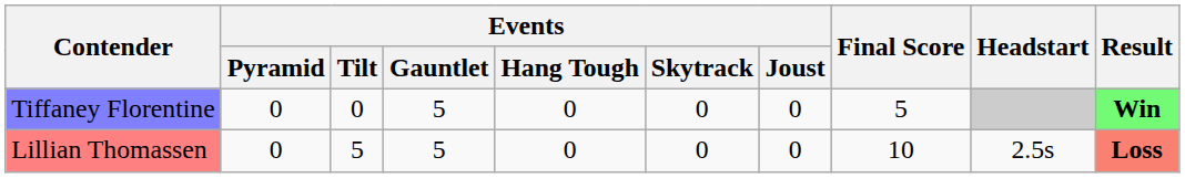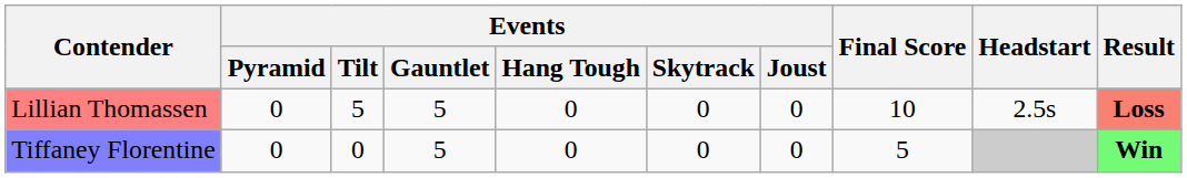 <table class="wikitable" style="text-align:center;">
 <tr>
 <th rowspan=2>Contender</th>
 <th colspan=6>Events</th>
 <th rowspan=2>Final Score</th>
 <th rowspan=2>Headstart</th>
 <th rowspan=2>Result</th>
 </tr>
 <tr>
 <th>Pyramid</th>
 <th>Tilt</th>
 <th>Gauntlet</th>
 <th>Hang Tough</th>
 <th>Skytrack</th>
 <th>Joust</th>
 </tr>
 <tr>
+<td bgcolor=#ff8080 style="text-align:left;">Lillian Thomassen</td>
+<td>0</td>
+<td>5</td>
+<td>5</td>
+<td>0</td>
+<td>0</td>
+<td>0</td>
+<td>10</td>
+<td>2.5s</td>
+<td style="text-align:center; background:salmon;"><strong>Loss</strong></td>
+</tr>
+<tr>
 <td bgcolor=#8080ff style="text-align:left;">Tiffaney Florentine</td>
 <td>0</td>
 <td>0</td>
 <td>5</td>
 <td>0</td>
 <td>0</td>
 <td>0</td>
 <td>5</td>
 <td style="background:#ccc"></td>
 <td style="text-align:center; background:#73fb76;"><strong>Win</strong></td>
 </tr>
-<tr>
-<td bgcolor=#ff8080 style="text-align:left;">Lillian Thomassen</td>
-<td>0</td>
-<td>5</td>
-<td>5</td>
-<td>0</td>
-<td>0</td>
-<td>0</td>
-<td>10</td>
-<td>2.5s</td>
-<td style="text-align:center; background:salmon;"><strong>Loss</strong></td>
-</tr>
 </table>
